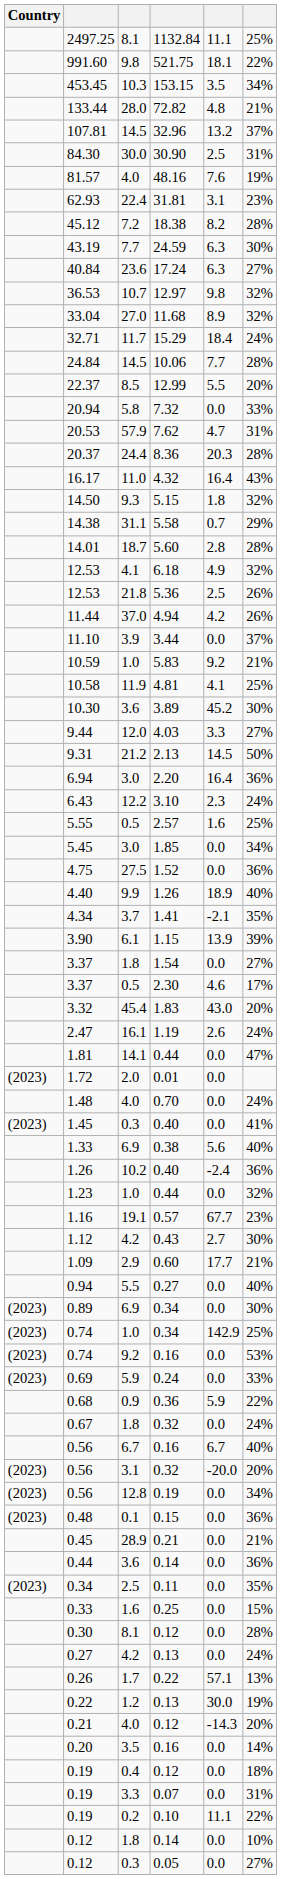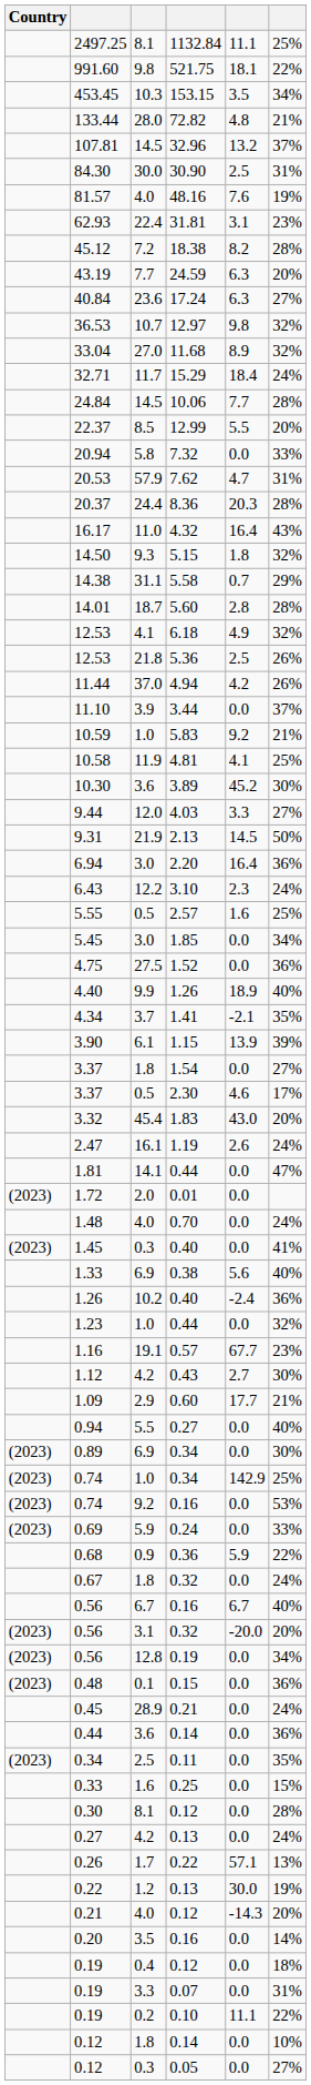 <table class="sortable wikitable sticky-header static-row-numbers sort-under col1left" >
 <tr>
 <th>Country</th>
 <th></th>
 <th></th>
 <th></th>
 <th></th>
 <th></th>
 </tr>
 <tr class="static-row-numbers-norank">
 <td></td>
 <td>2497.25</td>
 <td>8.1</td>
 <td>1132.84</td>
 <td>11.1</td>
 <td>25%</td>
 </tr>
 <tr>
 <td></td>
 <td>991.60</td>
 <td>9.8</td>
 <td>521.75</td>
 <td>18.1</td>
 <td>22%</td>
 </tr>
 <tr>
 <td></td>
 <td>453.45</td>
 <td>10.3</td>
 <td>153.15</td>
 <td>3.5</td>
 <td>34%</td>
 </tr>
 <tr>
 <td></td>
 <td>133.44</td>
 <td>28.0</td>
 <td>72.82</td>
 <td>4.8</td>
 <td>21%</td>
 </tr>
 <tr>
 <td></td>
 <td>107.81</td>
 <td>14.5</td>
 <td>32.96</td>
 <td>13.2</td>
 <td>37%</td>
 </tr>
 <tr>
 <td></td>
 <td>84.30</td>
 <td>30.0</td>
 <td>30.90</td>
 <td>2.5</td>
 <td>31%</td>
 </tr>
 <tr>
 <td></td>
 <td>81.57</td>
 <td>4.0</td>
 <td>48.16</td>
 <td>7.6</td>
 <td>19%</td>
 </tr>
 <tr>
 <td></td>
 <td>62.93</td>
 <td>22.4</td>
 <td>31.81</td>
 <td>3.1</td>
 <td>23%</td>
 </tr>
 <tr>
 <td></td>
 <td>45.12</td>
 <td>7.2</td>
 <td>18.38</td>
 <td>8.2</td>
 <td>28%</td>
 </tr>
 <tr>
 <td></td>
 <td>43.19</td>
 <td>7.7</td>
 <td>24.59</td>
 <td>6.3</td>
-<td>30%</td>
+<td>20%</td>
 </tr>
 <tr>
 <td></td>
 <td>40.84</td>
 <td>23.6</td>
 <td>17.24</td>
 <td>6.3</td>
 <td>27%</td>
 </tr>
 <tr>
 <td></td>
 <td>36.53</td>
 <td>10.7</td>
 <td>12.97</td>
 <td>9.8</td>
 <td>32%</td>
 </tr>
 <tr>
 <td></td>
 <td>33.04</td>
 <td>27.0</td>
 <td>11.68</td>
 <td>8.9</td>
 <td>32%</td>
 </tr>
 <tr>
 <td></td>
 <td>32.71</td>
 <td>11.7</td>
 <td>15.29</td>
 <td>18.4</td>
 <td>24%</td>
 </tr>
 <tr>
 <td></td>
 <td>24.84</td>
 <td>14.5</td>
 <td>10.06</td>
 <td>7.7</td>
 <td>28%</td>
 </tr>
 <tr>
 <td></td>
 <td>22.37</td>
 <td>8.5</td>
 <td>12.99</td>
 <td>5.5</td>
 <td>20%</td>
 </tr>
 <tr>
 <td></td>
 <td>20.94</td>
 <td>5.8</td>
 <td>7.32</td>
 <td>0.0</td>
 <td>33%</td>
 </tr>
 <tr>
 <td></td>
 <td>20.53</td>
 <td>57.9</td>
 <td>7.62</td>
 <td>4.7</td>
 <td>31%</td>
 </tr>
 <tr>
 <td></td>
 <td>20.37</td>
 <td>24.4</td>
 <td>8.36</td>
 <td>20.3</td>
 <td>28%</td>
 </tr>
 <tr>
 <td></td>
 <td>16.17</td>
 <td>11.0</td>
 <td>4.32</td>
 <td>16.4</td>
 <td>43%</td>
 </tr>
 <tr>
 <td></td>
 <td>14.50</td>
 <td>9.3</td>
 <td>5.15</td>
 <td>1.8</td>
 <td>32%</td>
 </tr>
 <tr>
 <td></td>
 <td>14.38</td>
 <td>31.1</td>
 <td>5.58</td>
 <td>0.7</td>
 <td>29%</td>
 </tr>
 <tr>
 <td></td>
 <td>14.01</td>
 <td>18.7</td>
 <td>5.60</td>
 <td>2.8</td>
 <td>28%</td>
 </tr>
 <tr>
 <td></td>
 <td>12.53</td>
 <td>4.1</td>
 <td>6.18</td>
 <td>4.9</td>
 <td>32%</td>
 </tr>
 <tr>
 <td></td>
 <td>12.53</td>
 <td>21.8</td>
 <td>5.36</td>
 <td>2.5</td>
 <td>26%</td>
 </tr>
 <tr>
 <td></td>
 <td>11.44</td>
 <td>37.0</td>
 <td>4.94</td>
 <td>4.2</td>
 <td>26%</td>
 </tr>
 <tr>
 <td></td>
 <td>11.10</td>
 <td>3.9</td>
 <td>3.44</td>
 <td>0.0</td>
 <td>37%</td>
 </tr>
 <tr>
 <td></td>
 <td>10.59</td>
 <td>1.0</td>
 <td>5.83</td>
 <td>9.2</td>
 <td>21%</td>
 </tr>
 <tr>
 <td></td>
 <td>10.58</td>
 <td>11.9</td>
 <td>4.81</td>
 <td>4.1</td>
 <td>25%</td>
 </tr>
 <tr>
 <td></td>
 <td>10.30</td>
 <td>3.6</td>
 <td>3.89</td>
 <td>45.2</td>
 <td>30%</td>
 </tr>
 <tr>
 <td></td>
 <td>9.44</td>
 <td>12.0</td>
 <td>4.03</td>
 <td>3.3</td>
 <td>27%</td>
 </tr>
 <tr>
 <td></td>
 <td>9.31</td>
-<td>21.2</td>
+<td>21.9</td>
 <td>2.13</td>
 <td>14.5</td>
 <td>50%</td>
 </tr>
 <tr>
 <td></td>
 <td>6.94</td>
 <td>3.0</td>
 <td>2.20</td>
 <td>16.4</td>
 <td>36%</td>
 </tr>
 <tr>
 <td></td>
 <td>6.43</td>
 <td>12.2</td>
 <td>3.10</td>
 <td>2.3</td>
 <td>24%</td>
 </tr>
 <tr>
 <td></td>
 <td>5.55</td>
 <td>0.5</td>
 <td>2.57</td>
 <td>1.6</td>
 <td>25%</td>
 </tr>
 <tr>
 <td></td>
 <td>5.45</td>
 <td>3.0</td>
 <td>1.85</td>
 <td>0.0</td>
 <td>34%</td>
 </tr>
 <tr>
 <td></td>
 <td>4.75</td>
 <td>27.5</td>
 <td>1.52</td>
 <td>0.0</td>
 <td>36%</td>
 </tr>
 <tr>
 <td></td>
 <td>4.40</td>
 <td>9.9</td>
 <td>1.26</td>
 <td>18.9</td>
 <td>40%</td>
 </tr>
 <tr>
 <td></td>
 <td>4.34</td>
 <td>3.7</td>
 <td>1.41</td>
 <td>-2.1</td>
 <td>35%</td>
 </tr>
 <tr>
 <td></td>
 <td>3.90</td>
 <td>6.1</td>
 <td>1.15</td>
 <td>13.9</td>
 <td>39%</td>
 </tr>
 <tr>
 <td></td>
 <td>3.37</td>
 <td>1.8</td>
 <td>1.54</td>
 <td>0.0</td>
 <td>27%</td>
 </tr>
 <tr>
 <td></td>
 <td>3.37</td>
 <td>0.5</td>
 <td>2.30</td>
 <td>4.6</td>
 <td>17%</td>
 </tr>
 <tr>
 <td></td>
 <td>3.32</td>
 <td>45.4</td>
 <td>1.83</td>
 <td>43.0</td>
 <td>20%</td>
 </tr>
 <tr>
 <td></td>
 <td>2.47</td>
 <td>16.1</td>
 <td>1.19</td>
 <td>2.6</td>
 <td>24%</td>
 </tr>
 <tr>
 <td></td>
 <td>1.81</td>
 <td>14.1</td>
 <td>0.44</td>
 <td>0.0</td>
 <td>47%</td>
 </tr>
 <tr>
 <td> (2023)</td>
 <td>1.72</td>
 <td>2.0</td>
 <td>0.01</td>
 <td>0.0</td>
 <td></td>
 </tr>
 <tr>
 <td></td>
 <td>1.48</td>
 <td>4.0</td>
 <td>0.70</td>
 <td>0.0</td>
 <td>24%</td>
 </tr>
 <tr>
 <td> (2023)</td>
 <td>1.45</td>
 <td>0.3</td>
 <td>0.40</td>
 <td>0.0</td>
 <td>41%</td>
 </tr>
 <tr>
 <td></td>
 <td>1.33</td>
 <td>6.9</td>
 <td>0.38</td>
 <td>5.6</td>
 <td>40%</td>
 </tr>
 <tr>
 <td></td>
 <td>1.26</td>
 <td>10.2</td>
 <td>0.40</td>
 <td>-2.4</td>
 <td>36%</td>
 </tr>
 <tr>
 <td></td>
 <td>1.23</td>
 <td>1.0</td>
 <td>0.44</td>
 <td>0.0</td>
 <td>32%</td>
 </tr>
 <tr>
 <td></td>
 <td>1.16</td>
 <td>19.1</td>
 <td>0.57</td>
 <td>67.7</td>
 <td>23%</td>
 </tr>
 <tr>
 <td></td>
 <td>1.12</td>
 <td>4.2</td>
 <td>0.43</td>
 <td>2.7</td>
 <td>30%</td>
 </tr>
 <tr>
 <td></td>
 <td>1.09</td>
 <td>2.9</td>
 <td>0.60</td>
 <td>17.7</td>
 <td>21%</td>
 </tr>
 <tr>
 <td></td>
 <td>0.94</td>
 <td>5.5</td>
 <td>0.27</td>
 <td>0.0</td>
 <td>40%</td>
 </tr>
 <tr>
 <td> (2023)</td>
 <td>0.89</td>
 <td>6.9</td>
 <td>0.34</td>
 <td>0.0</td>
 <td>30%</td>
 </tr>
 <tr>
 <td> (2023)</td>
 <td>0.74</td>
 <td>1.0</td>
 <td>0.34</td>
 <td>142.9</td>
 <td>25%</td>
 </tr>
 <tr>
 <td> (2023)</td>
 <td>0.74</td>
 <td>9.2</td>
 <td>0.16</td>
 <td>0.0</td>
 <td>53%</td>
 </tr>
 <tr>
 <td> (2023)</td>
 <td>0.69</td>
 <td>5.9</td>
 <td>0.24</td>
 <td>0.0</td>
 <td>33%</td>
 </tr>
 <tr>
 <td></td>
 <td>0.68</td>
 <td>0.9</td>
 <td>0.36</td>
 <td>5.9</td>
 <td>22%</td>
 </tr>
 <tr>
 <td></td>
 <td>0.67</td>
 <td>1.8</td>
 <td>0.32</td>
 <td>0.0</td>
 <td>24%</td>
 </tr>
 <tr>
 <td></td>
 <td>0.56</td>
 <td>6.7</td>
 <td>0.16</td>
 <td>6.7</td>
 <td>40%</td>
 </tr>
 <tr>
 <td> (2023)</td>
 <td>0.56</td>
 <td>3.1</td>
 <td>0.32</td>
 <td>-20.0</td>
 <td>20%</td>
 </tr>
 <tr>
 <td> (2023)</td>
 <td>0.56</td>
 <td>12.8</td>
 <td>0.19</td>
 <td>0.0</td>
 <td>34%</td>
 </tr>
 <tr>
 <td> (2023)</td>
 <td>0.48</td>
 <td>0.1</td>
 <td>0.15</td>
 <td>0.0</td>
 <td>36%</td>
 </tr>
 <tr>
 <td></td>
 <td>0.45</td>
 <td>28.9</td>
 <td>0.21</td>
 <td>0.0</td>
-<td>21%</td>
+<td>24%</td>
 </tr>
 <tr>
 <td></td>
 <td>0.44</td>
 <td>3.6</td>
 <td>0.14</td>
 <td>0.0</td>
 <td>36%</td>
 </tr>
 <tr>
 <td> (2023)</td>
 <td>0.34</td>
 <td>2.5</td>
 <td>0.11</td>
 <td>0.0</td>
 <td>35%</td>
 </tr>
 <tr>
 <td></td>
 <td>0.33</td>
 <td>1.6</td>
 <td>0.25</td>
 <td>0.0</td>
 <td>15%</td>
 </tr>
 <tr>
 <td></td>
 <td>0.30</td>
 <td>8.1</td>
 <td>0.12</td>
 <td>0.0</td>
 <td>28%</td>
 </tr>
 <tr>
 <td></td>
 <td>0.27</td>
 <td>4.2</td>
 <td>0.13</td>
 <td>0.0</td>
 <td>24%</td>
 </tr>
 <tr>
 <td></td>
 <td>0.26</td>
 <td>1.7</td>
 <td>0.22</td>
 <td>57.1</td>
 <td>13%</td>
 </tr>
 <tr>
 <td></td>
 <td>0.22</td>
 <td>1.2</td>
 <td>0.13</td>
 <td>30.0</td>
 <td>19%</td>
 </tr>
 <tr>
 <td></td>
 <td>0.21</td>
 <td>4.0</td>
 <td>0.12</td>
 <td>-14.3</td>
 <td>20%</td>
 </tr>
 <tr>
 <td></td>
 <td>0.20</td>
 <td>3.5</td>
 <td>0.16</td>
 <td>0.0</td>
 <td>14%</td>
 </tr>
 <tr>
 <td></td>
 <td>0.19</td>
 <td>0.4</td>
 <td>0.12</td>
 <td>0.0</td>
 <td>18%</td>
 </tr>
 <tr>
 <td></td>
 <td>0.19</td>
 <td>3.3</td>
 <td>0.07</td>
 <td>0.0</td>
 <td>31%</td>
 </tr>
 <tr>
 <td></td>
 <td>0.19</td>
 <td>0.2</td>
 <td>0.10</td>
 <td>11.1</td>
 <td>22%</td>
 </tr>
 <tr>
 <td></td>
 <td>0.12</td>
 <td>1.8</td>
 <td>0.14</td>
 <td>0.0</td>
 <td>10%</td>
 </tr>
 <tr>
 <td></td>
 <td>0.12</td>
 <td>0.3</td>
 <td>0.05</td>
 <td>0.0</td>
 <td>27%</td>
 </tr>
 </table>
